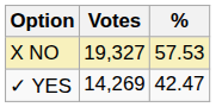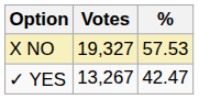 <table class="wikitable">
 <tr>
 <th>Option</th>
 <th>Votes</th>
 <th>%</th>
 </tr>
 <tr>
 <td style=background:#f8f1bd>X NO</td>
 <td style=background:#f8f1bd>19,327</td>
 <td style=background:#f8f1bd>57.53</td>
 </tr>
 <tr>
 <td>✓ YES</td>
-<td>14,269</td>
+<td>13,267</td>
 <td>42.47</td>
 </tr>
 </table>
